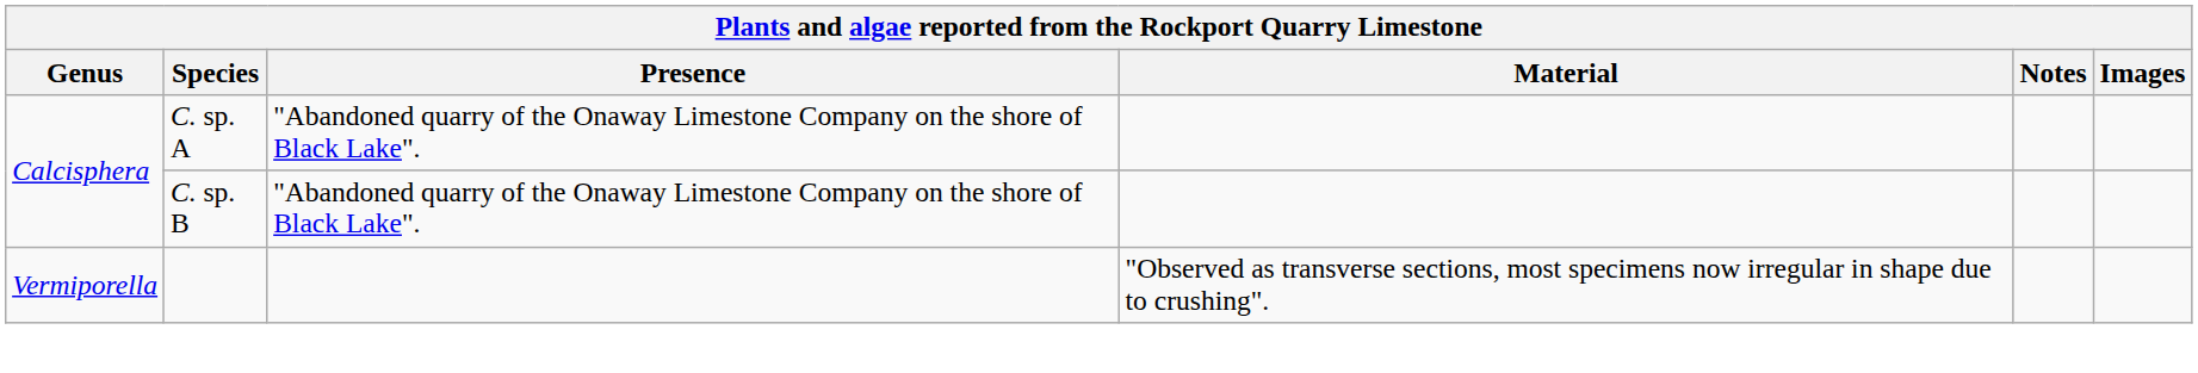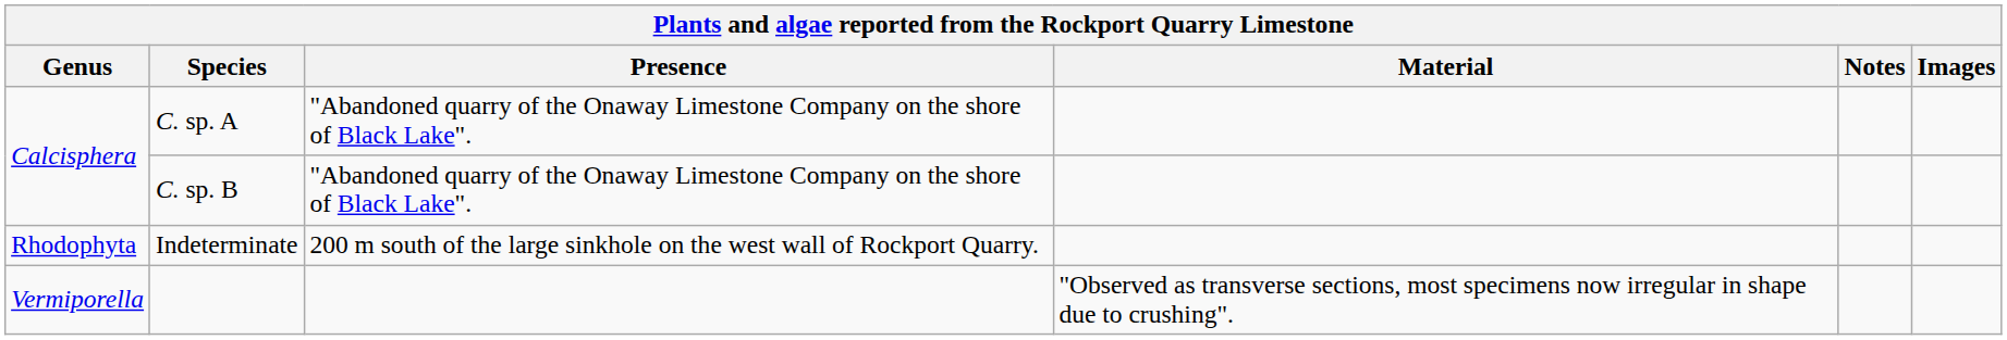 <table class="wikitable" align="center">
 <tr>
 <th colspan="6" align="center"><strong><a href='#'>Plants</a> and <a href='#'>algae</a> reported from the Rockport Quarry Limestone</strong></th>
 </tr>
 <tr>
 <th>Genus</th>
 <th>Species</th>
 <th>Presence</th>
 <th><strong>Material</strong></th>
 <th>Notes</th>
 <th>Images</th>
 </tr>
 <tr>
 <td rowspan=2><em><a href='#'>Calcisphera</a></em></td>
 <td><em>C.</em> sp. A</td>
 <td>"Abandoned quarry of the Onaway Limestone Company on the shore of <a href='#'>Black Lake</a>".</td>
 <td></td>
 <td></td>
 <td></td>
 </tr>
 <tr>
 <td><em>C.</em> sp. B</td>
 <td>"Abandoned quarry of the Onaway Limestone Company on the shore of <a href='#'>Black Lake</a>".</td>
 <td></td>
 <td></td>
 <td></td>
 </tr>
 <tr>
+<td><a href='#'>Rhodophyta</a></td>
+<td>Indeterminate</td>
+<td>200 m south of the large sinkhole on the west wall of Rockport Quarry.</td>
+<td></td>
+<td></td>
+<td></td>
+</tr>
+<tr>
 <td><em><a href='#'>Vermiporella</a></em></td>
 <td></td>
 <td></td>
 <td>"Observed as transverse sections, most specimens now irregular in shape due to crushing".</td>
 <td></td>
 <td></td>
 </tr>
 </table>
